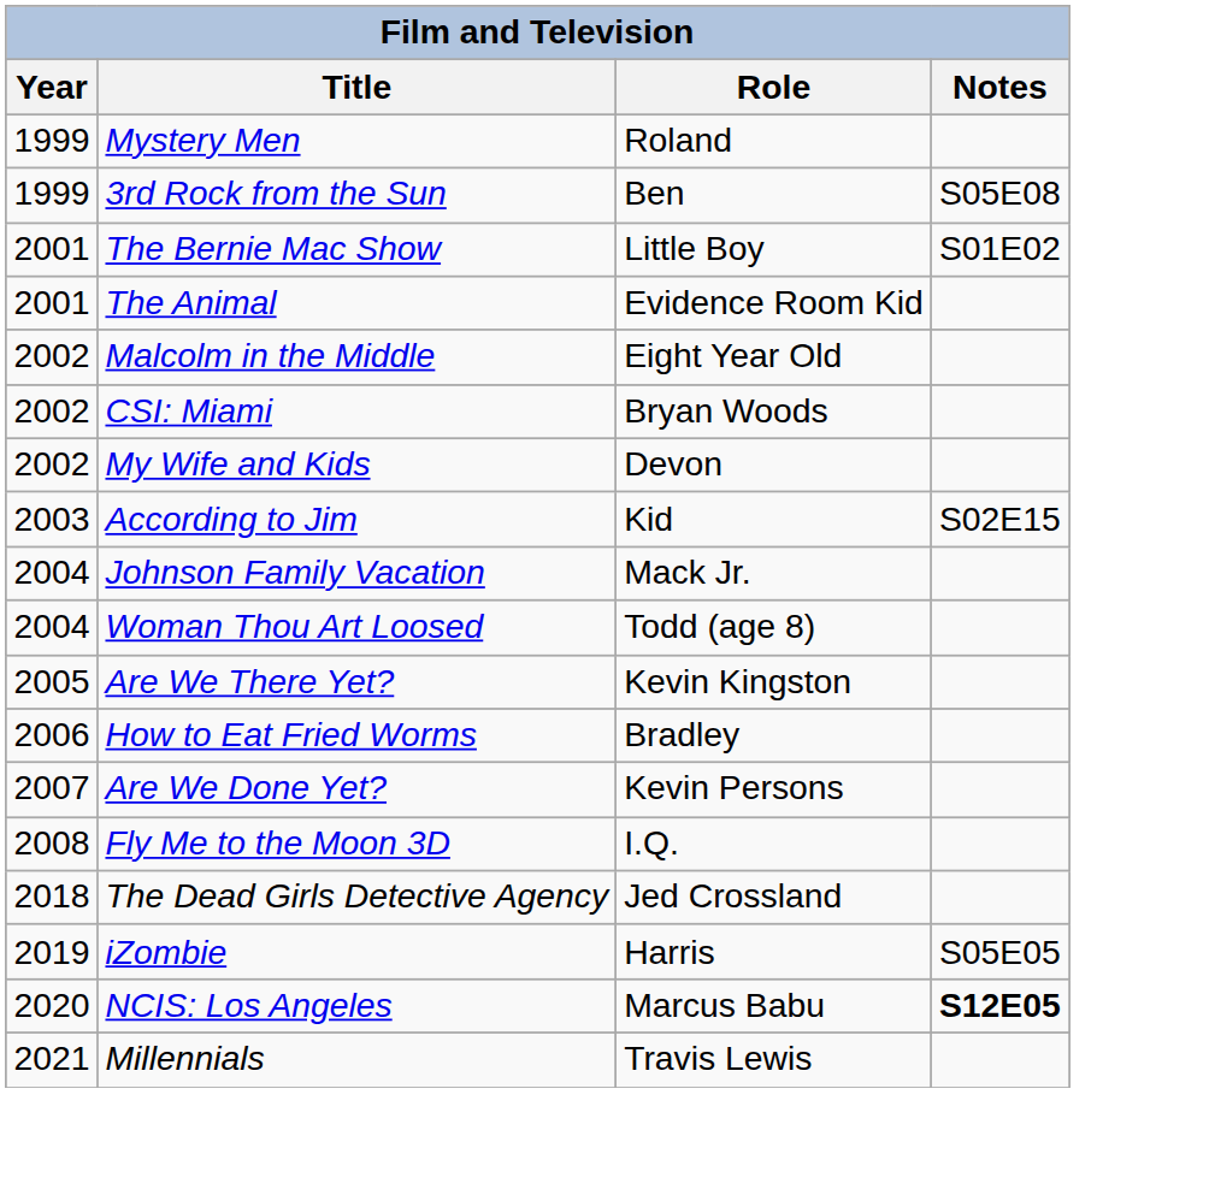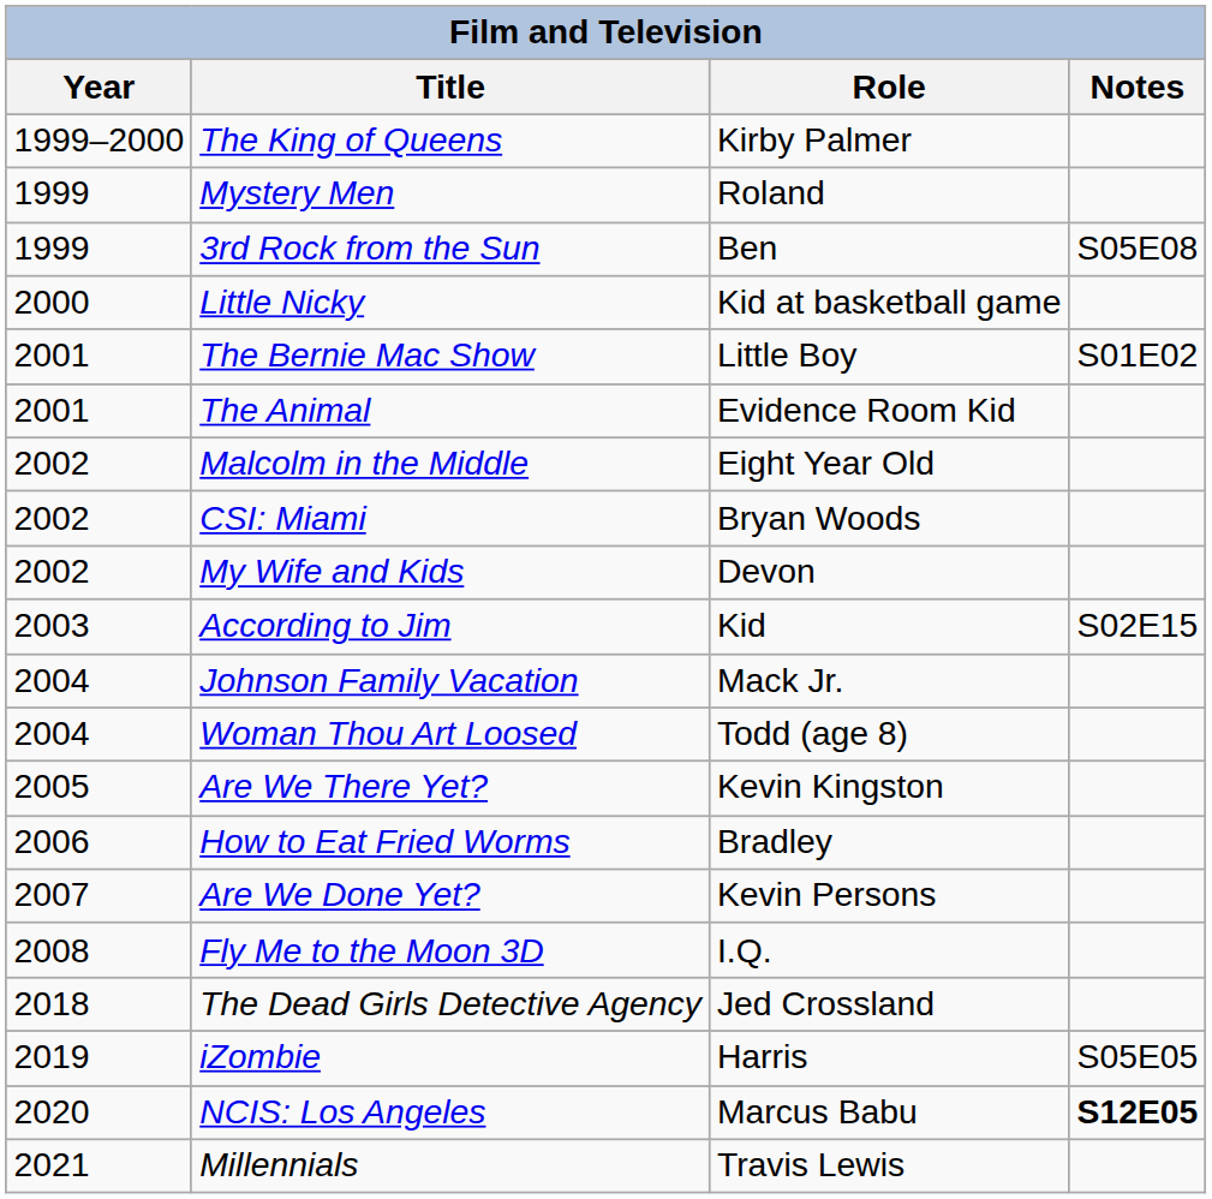 <table class="wikitable">
 <tr style="background:#ccc; text-align:center;">
 <th colspan="4" style="background: LightSteelBlue;">Film and Television</th>
 </tr>
 <tr style="background:#ccc; text-align:center;">
 <th>Year</th>
 <th>Title</th>
 <th>Role</th>
 <th>Notes</th>
+</tr>
+<tr>
+<td>1999–2000</td>
+<td><em><a href='#'>The King of Queens</a></em></td>
+<td>Kirby Palmer</td>
+<td></td>
 </tr>
 <tr>
 <td>1999</td>
 <td><em><a href='#'>Mystery Men</a></em></td>
 <td>Roland</td>
 <td></td>
 </tr>
 <tr>
 <td>1999</td>
 <td><em><a href='#'>3rd Rock from the Sun</a></em></td>
 <td>Ben</td>
 <td>S05E08</td>
+</tr>
+<tr>
+<td>2000</td>
+<td><em><a href='#'>Little Nicky</a></em></td>
+<td>Kid at basketball game</td>
+<td></td>
 </tr>
 <tr>
 <td>2001</td>
 <td><em><a href='#'>The Bernie Mac Show</a></em></td>
 <td>Little Boy</td>
 <td>S01E02</td>
 </tr>
 <tr>
 <td>2001</td>
 <td><em><a href='#'>The Animal</a></em></td>
 <td>Evidence Room Kid</td>
 <td></td>
 </tr>
 <tr>
 <td>2002</td>
 <td><em><a href='#'>Malcolm in the Middle</a></em></td>
 <td>Eight Year Old</td>
 <td></td>
 </tr>
 <tr>
 <td>2002</td>
 <td><em><a href='#'>CSI: Miami</a></em></td>
 <td>Bryan Woods</td>
 <td></td>
 </tr>
 <tr>
 <td>2002</td>
 <td><em><a href='#'>My Wife and Kids</a></em></td>
 <td>Devon</td>
 <td></td>
 </tr>
 <tr>
 <td>2003</td>
 <td><em><a href='#'>According to Jim</a></em></td>
 <td>Kid</td>
 <td>S02E15</td>
 </tr>
 <tr>
 <td>2004</td>
 <td><em><a href='#'>Johnson Family Vacation</a></em></td>
 <td>Mack Jr.</td>
 <td></td>
 </tr>
 <tr>
 <td>2004</td>
 <td><em><a href='#'>Woman Thou Art Loosed</a></em></td>
 <td>Todd (age 8)</td>
 <td></td>
 </tr>
 <tr>
 <td>2005</td>
 <td><em><a href='#'>Are We There Yet?</a></em></td>
 <td>Kevin Kingston</td>
 <td></td>
 </tr>
 <tr>
 <td>2006</td>
 <td><em><a href='#'>How to Eat Fried Worms</a></em></td>
 <td>Bradley</td>
 <td></td>
 </tr>
 <tr>
 <td>2007</td>
 <td><em><a href='#'>Are We Done Yet?</a></em></td>
 <td>Kevin Persons</td>
 <td></td>
 </tr>
 <tr>
 <td>2008</td>
 <td><em><a href='#'>Fly Me to the Moon 3D</a></em></td>
 <td>I.Q.</td>
 <td></td>
 </tr>
 <tr>
 <td>2018</td>
 <td><em>The Dead Girls Detective Agency</em></td>
 <td>Jed Crossland</td>
 <td></td>
 </tr>
 <tr>
 <td>2019</td>
 <td><em><a href='#'>iZombie</a></em></td>
 <td>Harris</td>
 <td>S05E05</td>
 </tr>
 <tr>
 <td>2020</td>
 <td><em><a href='#'>NCIS: Los Angeles</a></em></td>
 <td>Marcus Babu</td>
 <td><strong>S12E05</strong></td>
 </tr>
 <tr>
 <td>2021</td>
 <td><em>Millennials</em></td>
 <td>Travis Lewis</td>
 <td></td>
 </tr>
 </table>
